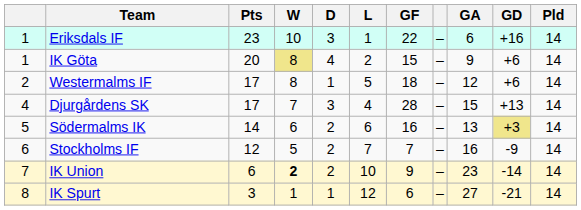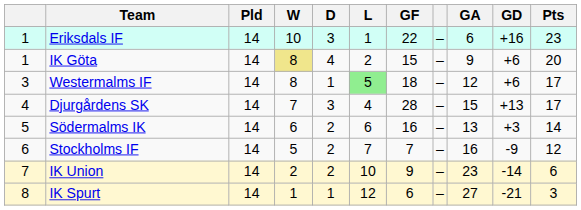 <table class="wikitable" style="text-align: center;">
 <tr>
 <th style="width: 40px;"></th>
 <th style="width: 200px;">Team</th>
-<th style="width: 45px;">Pts</th>
+<th style="width: 45px;">Pld</th>
 <th style="width: 35px;">W</th>
 <th style="width: 35px;">D</th>
 <th style="width: 35px;">L</th>
 <th style="width: 45px;">GF</th>
 <th></th>
 <th style="width: 45px;">GA</th>
 <th style="width: 35px;">GD</th>
-<th style="width: 45px;">Pld</th>
+<th style="width: 45px;">Pts</th>
 </tr>
 <tr style="background: #d1fff6">
 <td>1</td>
 <td style="text-align: left;"><a href='#'>Eriksdals IF</a></td>
-<td>23</td>
+<td>14</td>
 <td>10</td>
 <td>3</td>
 <td>1</td>
 <td>22</td>
 <td>–</td>
 <td>6</td>
 <td>+16</td>
-<td>14</td>
+<td>23</td>
 </tr>
 <tr>
 <td>1</td>
 <td style="text-align: left;"><a href='#'>IK Göta</a></td>
-<td>20</td>
+<td>14</td>
 <td style="background: khaki;">8</td>
 <td>4</td>
 <td>2</td>
 <td>15</td>
 <td>–</td>
 <td>9</td>
 <td>+6</td>
-<td>14</td>
+<td>20</td>
 </tr>
 <tr>
-<td>2</td>
+<td>3</td>
 <td style="text-align: left;"><a href='#'>Westermalms IF</a></td>
-<td>17</td>
+<td>14</td>
 <td>8</td>
 <td>1</td>
-<td>5</td>
+<td style="background: lightgreen;">5</td>
 <td>18</td>
 <td>–</td>
 <td>12</td>
 <td>+6</td>
-<td>14</td>
+<td>17</td>
 </tr>
 <tr>
 <td>4</td>
 <td style="text-align: left;"><a href='#'>Djurgårdens SK</a></td>
-<td>17</td>
+<td>14</td>
 <td>7</td>
 <td>3</td>
 <td>4</td>
 <td>28</td>
 <td>–</td>
 <td>15</td>
 <td>+13</td>
-<td>14</td>
+<td>17</td>
 </tr>
 <tr>
 <td>5</td>
 <td style="text-align: left;"><a href='#'>Södermalms IK</a></td>
 <td>14</td>
 <td>6</td>
 <td>2</td>
 <td>6</td>
 <td>16</td>
 <td>–</td>
 <td>13</td>
-<td style="background: khaki;">+3</td>
+<td>+3</td>
 <td>14</td>
 </tr>
 <tr>
 <td>6</td>
 <td style="text-align: left;"><a href='#'>Stockholms IF</a></td>
-<td>12</td>
+<td>14</td>
 <td>5</td>
 <td>2</td>
 <td>7</td>
 <td>7</td>
 <td>–</td>
 <td>16</td>
 <td>-9</td>
-<td>14</td>
+<td>12</td>
 </tr>
 <tr style="background: #fff8d1">
 <td>7</td>
 <td style="text-align: left;"><a href='#'>IK Union</a></td>
-<td>6</td>
-<td><strong>2</strong></td>
+<td>14</td>
+<td>2</td>
 <td>2</td>
 <td>10</td>
 <td>9</td>
 <td>–</td>
 <td>23</td>
 <td>-14</td>
-<td>14</td>
+<td>6</td>
 </tr>
 <tr style="background: #fff8d1">
 <td>8</td>
 <td style="text-align: left;"><a href='#'>IK Spurt</a></td>
-<td>3</td>
+<td>14</td>
 <td>1</td>
 <td>1</td>
 <td>12</td>
 <td>6</td>
 <td>–</td>
 <td>27</td>
 <td>-21</td>
-<td>14</td>
+<td>3</td>
 </tr>
 </table>
